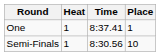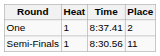 <table class="wikitable" border="2">
 <tr>
 <th>Round</th>
 <th>Heat</th>
 <th>Time</th>
 <th>Place</th>
 </tr>
 <tr>
 <td>One</td>
 <td>1</td>
 <td>8:37.41</td>
-<td>1</td>
+<td>2</td>
 </tr>
 <tr>
 <td>Semi-Finals</td>
 <td>1</td>
 <td>8:30.56</td>
-<td>10</td>
+<td>11</td>
 </tr>
 </table>
